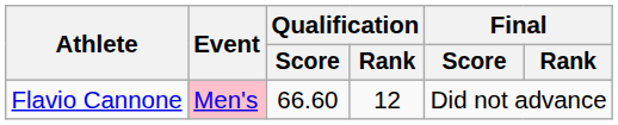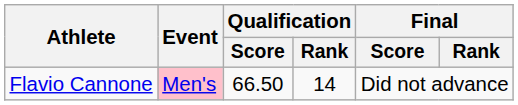 <table class="wikitable" style="font-size:90%">
 <tr>
 <th rowspan="2">Athlete</th>
 <th rowspan="2">Event</th>
 <th colspan="2">Qualification</th>
 <th colspan="2">Final</th>
 </tr>
 <tr style="font-size:95%">
 <th>Score</th>
 <th>Rank</th>
 <th>Score</th>
 <th>Rank</th>
 </tr>
 <tr align=center>
 <td align=left><a href='#'>Flavio Cannone</a></td>
 <td align=left style="background: pink;"><a href='#'>Men's</a></td>
-<td>66.60</td>
-<td>12</td>
+<td>66.50</td>
+<td>14</td>
 <td colspan=2>Did not advance</td>
 </tr>
 </table>
